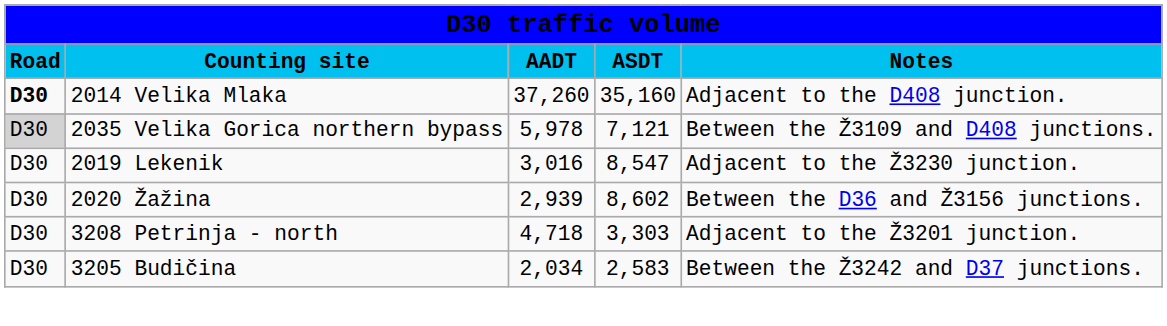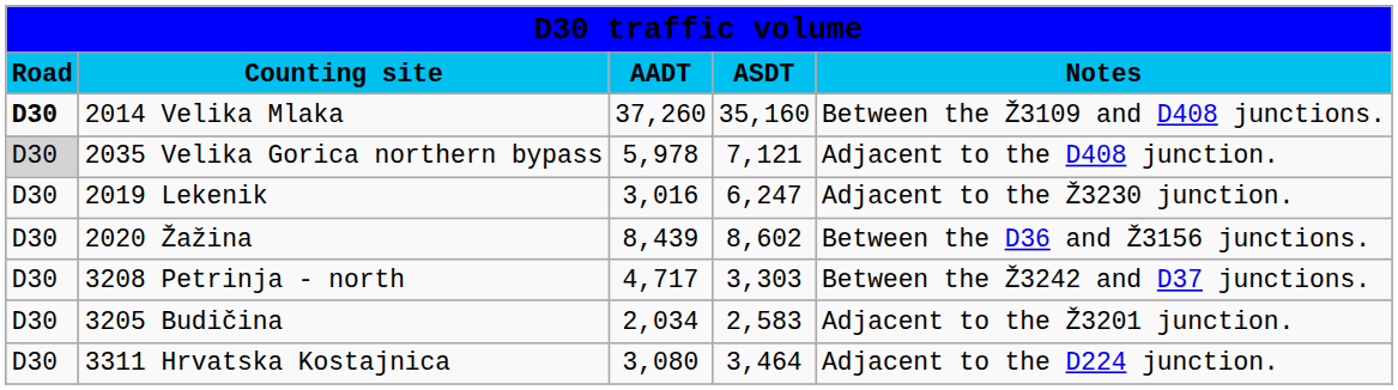 <table class="wikitable">
 <tr>
 <td colspan="5"  style="text-align:center; background:blue; margin-top:15;"><span><big><strong>D30 traffic volume</strong></big></span></td>
 </tr>
 <tr style="text-align:center; background:#00c0f0;">
 <td><strong>Road</strong></td>
 <td><strong>Counting site</strong></td>
 <td><strong>AADT</strong></td>
 <td><strong>ASDT</strong></td>
 <td><strong>Notes</strong></td>
 </tr>
 <tr>
 <td><strong> D30</strong></td>
 <td>2014 Velika Mlaka</td>
 <td align=center>37,260</td>
 <td align=center>35,160</td>
-<td>Adjacent to the <a href='#'>D408</a> junction.</td>
+<td>Between the Ž3109 and <a href='#'>D408</a> junctions.</td>
 </tr>
 <tr>
 <td style="background: lightgrey;"> D30</td>
 <td>2035 Velika Gorica northern bypass</td>
 <td align=center>5,978</td>
 <td align=center>7,121</td>
-<td>Between the Ž3109 and <a href='#'>D408</a> junctions.</td>
+<td>Adjacent to the <a href='#'>D408</a> junction.</td>
 </tr>
 <tr>
 <td> D30</td>
 <td>2019 Lekenik</td>
 <td align=center>3,016</td>
-<td align=center>8,547</td>
+<td align=center>6,247</td>
 <td>Adjacent to the Ž3230 junction.</td>
 </tr>
 <tr>
 <td> D30</td>
 <td>2020 Žažina</td>
-<td align=center>2,939</td>
+<td align=center>8,439</td>
 <td align=center>8,602</td>
 <td>Between the <a href='#'>D36</a> and Ž3156 junctions.</td>
 </tr>
 <tr>
 <td> D30</td>
 <td>3208 Petrinja - north</td>
-<td align=center>4,718</td>
+<td align=center>4,717</td>
 <td align=center>3,303</td>
-<td>Adjacent to the Ž3201 junction.</td>
+<td>Between the Ž3242 and <a href='#'>D37</a> junctions.</td>
 </tr>
 <tr>
 <td> D30</td>
 <td>3205 Budičina</td>
 <td align=center>2,034</td>
 <td align=center>2,583</td>
-<td>Between the Ž3242 and <a href='#'>D37</a> junctions.</td>
+<td>Adjacent to the Ž3201 junction.</td>
+</tr>
+<tr>
+<td> D30</td>
+<td>3311 Hrvatska Kostajnica</td>
+<td align=center>3,080</td>
+<td align=center>3,464</td>
+<td>Adjacent to the <a href='#'>D224</a> junction.</td>
 </tr>
 </table>
